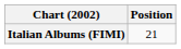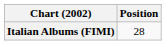 <table class="wikitable sortable plainrowheaders" style="text-align:center">
 <tr>
 <th scope="col">Chart (2002)</th>
 <th scope="col">Position</th>
 </tr>
 <tr>
 <th scope="row">Italian Albums (FIMI)</th>
-<td>21</td>
+<td>28</td>
 </tr>
 </table>
